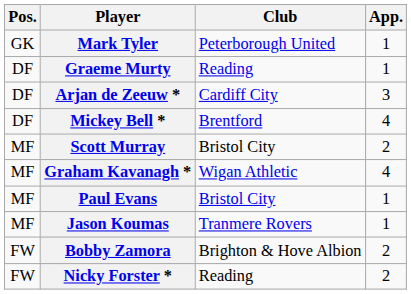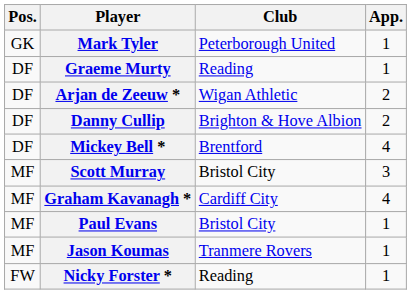 <table class="wikitable plainrowheaders" style="text-align: left">
 <tr>
 <th scope=col>Pos.</th>
 <th scope=col>Player</th>
 <th scope=col>Club</th>
 <th scope=col>App.</th>
 </tr>
 <tr>
 <td style=text-align:center>GK</td>
 <th scope=row><a href='#'>Mark Tyler</a></th>
 <td><a href='#'>Peterborough United</a></td>
 <td style=text-align:center>1</td>
 </tr>
 <tr>
 <td style=text-align:center>DF</td>
 <th scope=row><a href='#'>Graeme Murty</a></th>
 <td><a href='#'>Reading</a></td>
 <td style=text-align:center>1</td>
 </tr>
 <tr>
 <td style=text-align:center>DF</td>
 <th scope=row><a href='#'>Arjan de Zeeuw</a> *</th>
-<td><a href='#'>Cardiff City</a></td>
-<td style=text-align:center>3</td>
+<td><a href='#'>Wigan Athletic</a></td>
+<td style=text-align:center>2</td>
+</tr>
+<tr>
+<td style=text-align:center>DF</td>
+<th scope=row><a href='#'>Danny Cullip</a></th>
+<td><a href='#'>Brighton & Hove Albion</a></td>
+<td style=text-align:center>2</td>
 </tr>
 <tr>
 <td style=text-align:center>DF</td>
 <th scope=row><a href='#'>Mickey Bell</a> *</th>
 <td><a href='#'>Brentford</a></td>
 <td style=text-align:center>4</td>
 </tr>
 <tr>
 <td style=text-align:center>MF</td>
 <th scope=row><a href='#'>Scott Murray</a></th>
 <td>Bristol City</td>
-<td style=text-align:center>2</td>
+<td style=text-align:center>3</td>
 </tr>
 <tr>
 <td style=text-align:center>MF</td>
 <th scope=row><a href='#'>Graham Kavanagh</a> *</th>
-<td><a href='#'>Wigan Athletic</a></td>
+<td><a href='#'>Cardiff City</a></td>
 <td style=text-align:center>4</td>
 </tr>
 <tr>
 <td style=text-align:center>MF</td>
 <th scope=row><a href='#'>Paul Evans</a></th>
 <td><a href='#'>Bristol City</a></td>
 <td style=text-align:center>1</td>
 </tr>
 <tr>
 <td style=text-align:center>MF</td>
 <th scope=row><a href='#'>Jason Koumas</a></th>
 <td><a href='#'>Tranmere Rovers</a></td>
 <td style=text-align:center>1</td>
 </tr>
 <tr>
 <td style=text-align:center>FW</td>
-<th scope=row><a href='#'>Bobby Zamora</a></th>
-<td>Brighton & Hove Albion</td>
-<td style=text-align:center>2</td>
-</tr>
-<tr>
-<td style=text-align:center>FW</td>
 <th scope=row><a href='#'>Nicky Forster</a> *</th>
 <td>Reading</td>
-<td style=text-align:center>2</td>
+<td style=text-align:center>1</td>
 </tr>
 </table>
